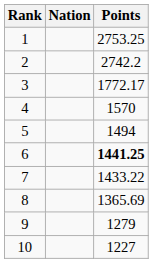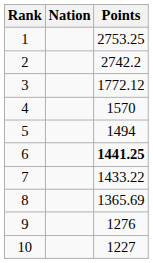 <table class="wikitable sortable">
 <tr>
 <th>Rank</th>
 <th>Nation</th>
 <th>Points</th>
 </tr>
 <tr>
 <td align=center>1</td>
 <td></td>
 <td align=center>2753.25</td>
 </tr>
 <tr>
 <td align=center>2</td>
 <td></td>
 <td align=center>2742.2</td>
 </tr>
 <tr>
 <td align=center>3</td>
 <td></td>
-<td align=center>1772.17</td>
+<td align=center>1772.12</td>
 </tr>
 <tr>
 <td align=center>4</td>
 <td></td>
 <td align=center>1570</td>
 </tr>
 <tr>
 <td align=center>5</td>
 <td></td>
 <td align=center>1494</td>
 </tr>
 <tr>
 <td align=center>6</td>
 <td></td>
 <td align=center><strong>1441.25</strong></td>
 </tr>
 <tr>
 <td align=center>7</td>
 <td></td>
 <td align=center>1433.22</td>
 </tr>
 <tr>
 <td align=center>8</td>
 <td></td>
 <td align=center>1365.69</td>
 </tr>
 <tr>
 <td align=center>9</td>
 <td></td>
-<td align=center>1279</td>
+<td align=center>1276</td>
 </tr>
 <tr>
 <td align=center>10</td>
 <td></td>
 <td align=center>1227</td>
 </tr>
 </table>
